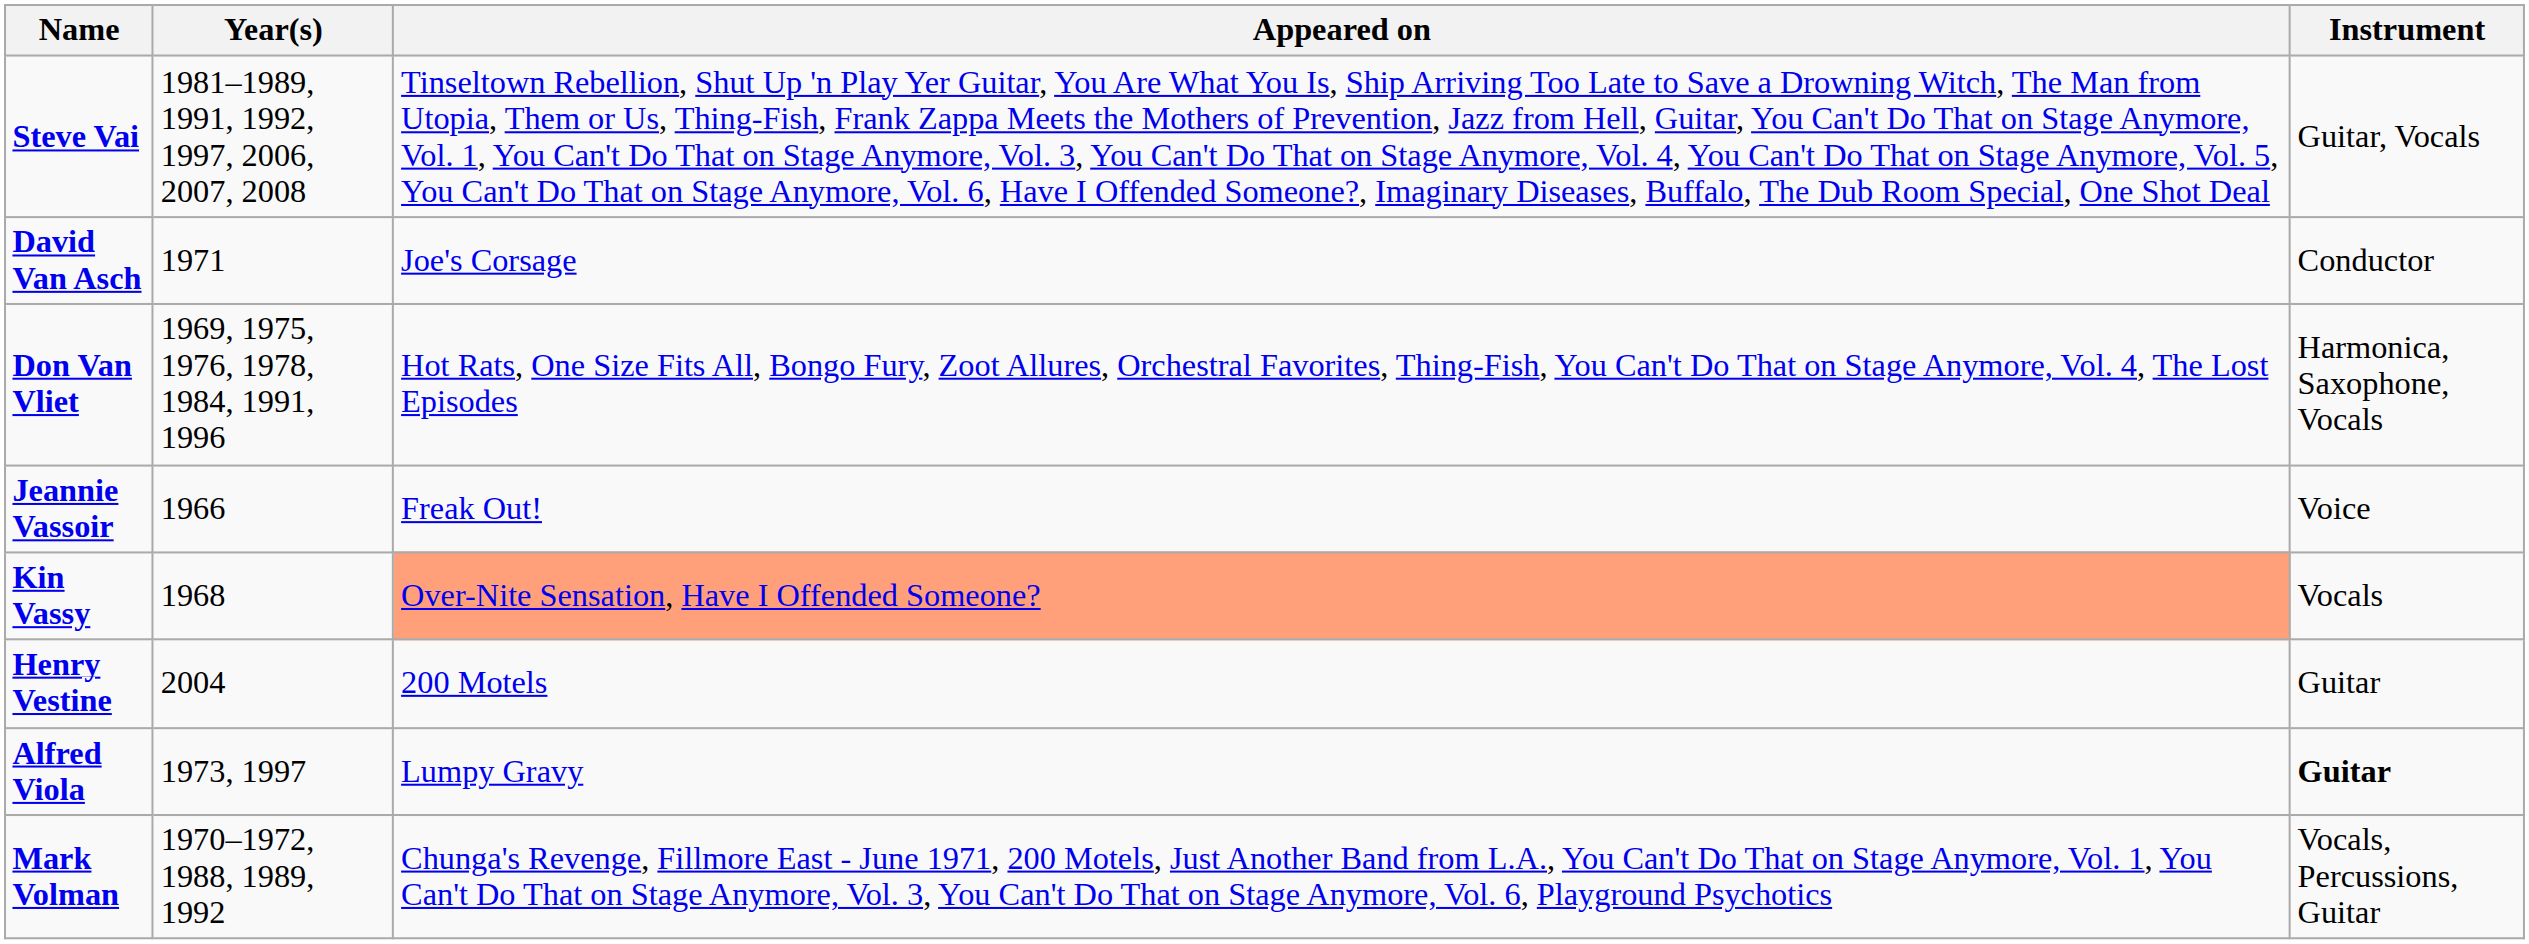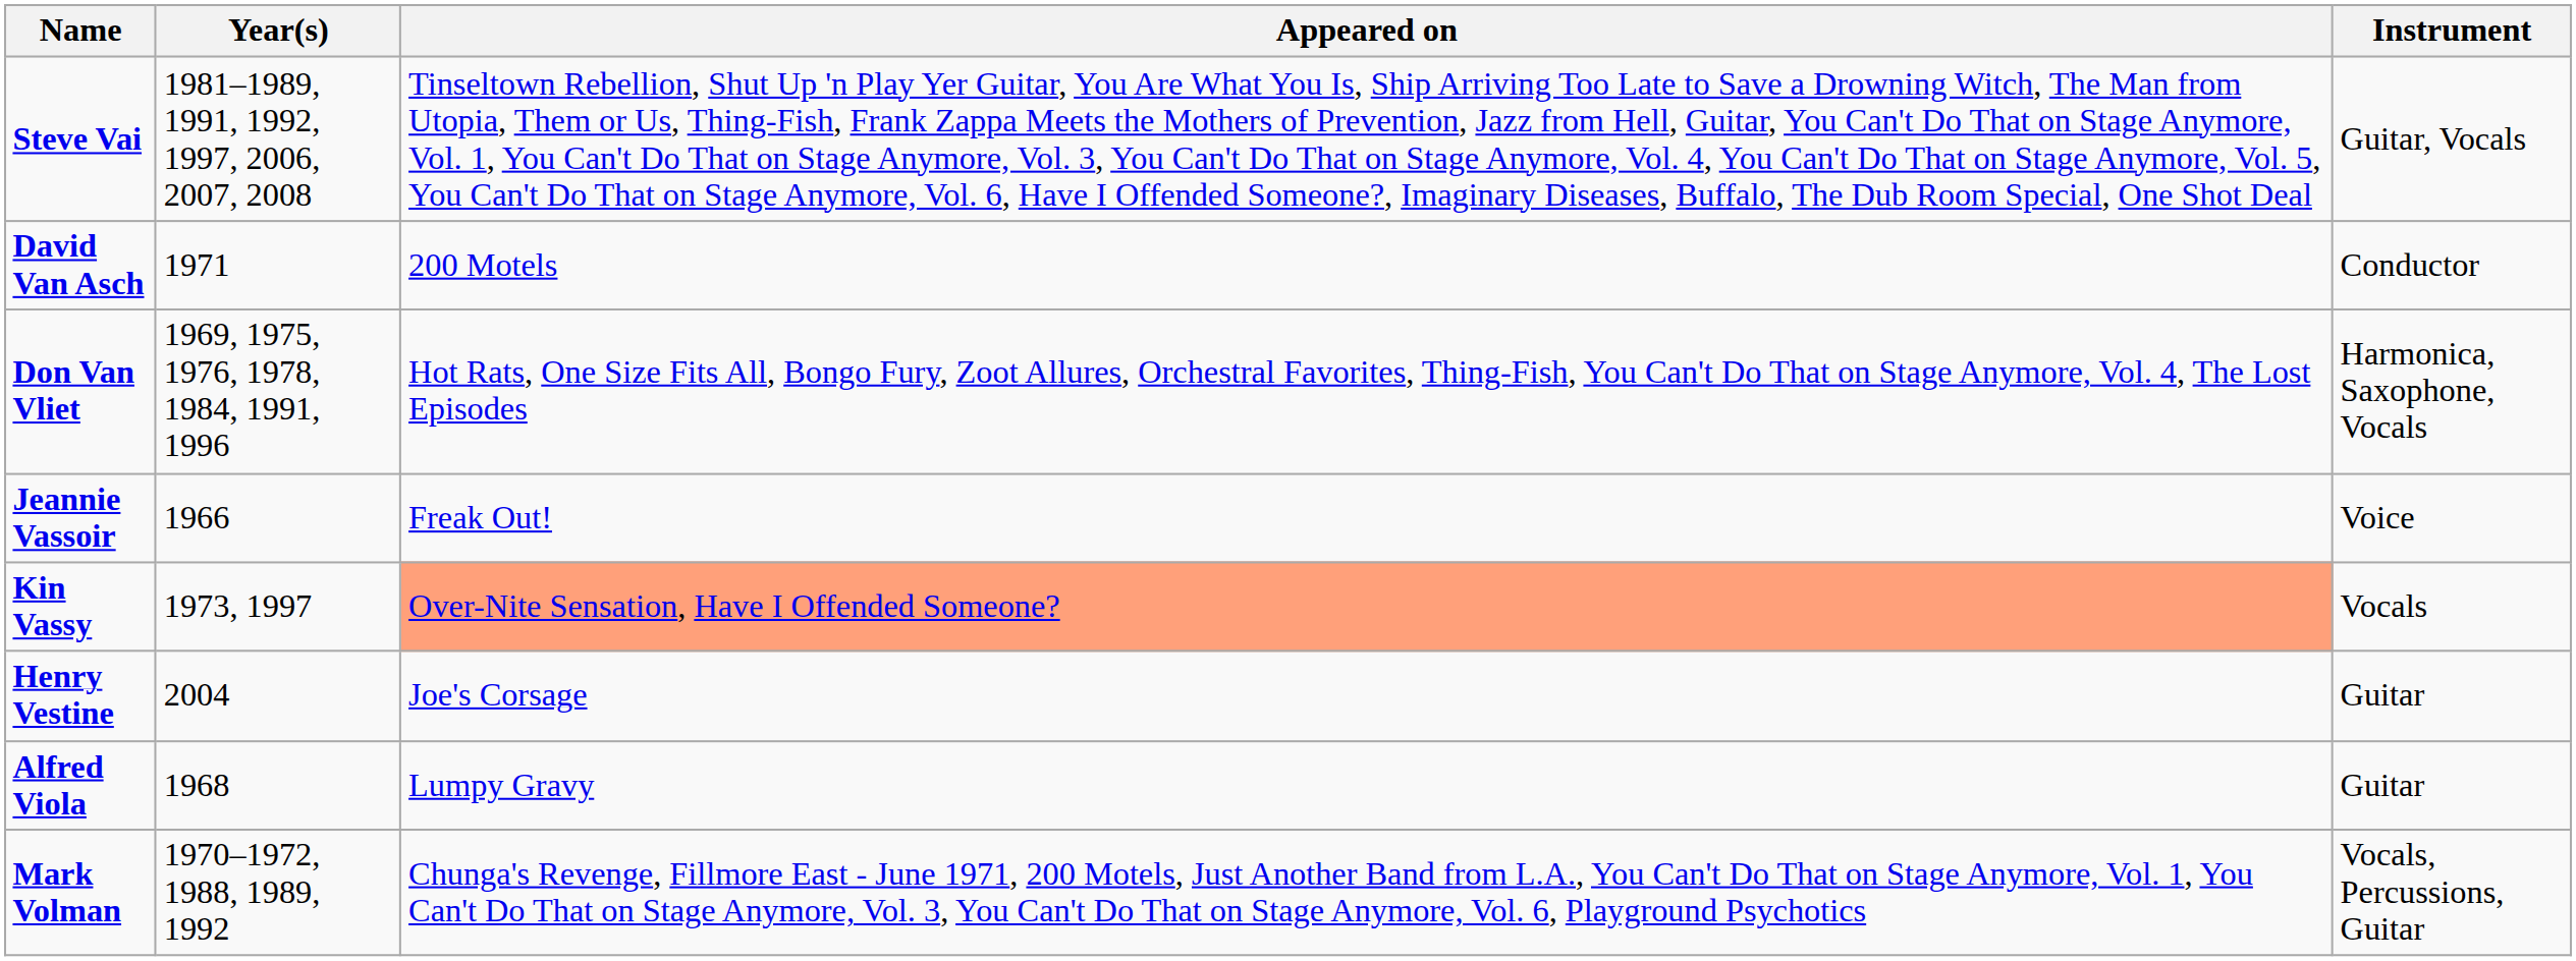 <table class="wikitable">
 <tr>
 <th>Name</th>
 <th>Year(s)</th>
 <th>Appeared on</th>
 <th>Instrument</th>
 </tr>
 <tr>
 <td><strong><a href='#'>Steve Vai</a></strong></td>
 <td>1981–1989, 1991, 1992, 1997, 2006, 2007, 2008</td>
 <td><a href='#'>Tinseltown Rebellion</a>, <a href='#'>Shut Up 'n Play Yer Guitar</a>, <a href='#'>You Are What You Is</a>, <a href='#'>Ship Arriving Too Late to Save a Drowning Witch</a>, <a href='#'>The Man from Utopia</a>, <a href='#'>Them or Us</a>, <a href='#'>Thing-Fish</a>, <a href='#'>Frank Zappa Meets the Mothers of Prevention</a>, <a href='#'>Jazz from Hell</a>, <a href='#'>Guitar</a>, <a href='#'>You Can't Do That on Stage Anymore, Vol. 1</a>, <a href='#'>You Can't Do That on Stage Anymore, Vol. 3</a>, <a href='#'>You Can't Do That on Stage Anymore, Vol. 4</a>, <a href='#'>You Can't Do That on Stage Anymore, Vol. 5</a>, <a href='#'>You Can't Do That on Stage Anymore, Vol. 6</a>, <a href='#'>Have I Offended Someone?</a>, <a href='#'>Imaginary Diseases</a>, <a href='#'>Buffalo</a>, <a href='#'>The Dub Room Special</a>, <a href='#'>One Shot Deal</a></td>
 <td>Guitar, Vocals</td>
 </tr>
 <tr>
 <td><strong><a href='#'>David Van Asch</a></strong></td>
 <td>1971</td>
-<td><a href='#'>Joe's Corsage</a></td>
+<td><a href='#'>200 Motels</a></td>
 <td>Conductor</td>
 </tr>
 <tr>
 <td><strong><a href='#'>Don Van Vliet</a></strong></td>
 <td>1969, 1975, 1976, 1978, 1984, 1991, 1996</td>
 <td><a href='#'>Hot Rats</a>, <a href='#'>One Size Fits All</a>, <a href='#'>Bongo Fury</a>, <a href='#'>Zoot Allures</a>, <a href='#'>Orchestral Favorites</a>, <a href='#'>Thing-Fish</a>, <a href='#'>You Can't Do That on Stage Anymore, Vol. 4</a>, <a href='#'>The Lost Episodes</a></td>
 <td>Harmonica, Saxophone, Vocals</td>
 </tr>
 <tr>
 <td><strong><a href='#'>Jeannie Vassoir</a></strong></td>
 <td>1966</td>
 <td><a href='#'>Freak Out!</a></td>
 <td>Voice</td>
 </tr>
 <tr>
 <td><strong><a href='#'>Kin Vassy</a></strong></td>
-<td>1968</td>
+<td>1973, 1997</td>
 <td style="background: lightsalmon;"><a href='#'>Over-Nite Sensation</a>, <a href='#'>Have I Offended Someone?</a></td>
 <td>Vocals</td>
 </tr>
 <tr>
 <td><strong><a href='#'>Henry Vestine</a></strong></td>
 <td>2004</td>
-<td><a href='#'>200 Motels</a></td>
+<td><a href='#'>Joe's Corsage</a></td>
 <td>Guitar</td>
 </tr>
 <tr>
 <td><strong><a href='#'>Alfred Viola</a></strong></td>
-<td>1973, 1997</td>
+<td>1968</td>
 <td><a href='#'>Lumpy Gravy</a></td>
-<td><strong>Guitar</strong></td>
+<td>Guitar</td>
 </tr>
 <tr>
 <td><strong><a href='#'>Mark Volman</a></strong></td>
 <td>1970–1972, 1988, 1989, 1992</td>
 <td><a href='#'>Chunga's Revenge</a>, <a href='#'>Fillmore East - June 1971</a>, <a href='#'>200 Motels</a>, <a href='#'>Just Another Band from L.A.</a>, <a href='#'>You Can't Do That on Stage Anymore, Vol. 1</a>, <a href='#'>You Can't Do That on Stage Anymore, Vol. 3</a>, <a href='#'>You Can't Do That on Stage Anymore, Vol. 6</a>, <a href='#'>Playground Psychotics</a></td>
 <td>Vocals, Percussions, Guitar</td>
 </tr>
 </table>
